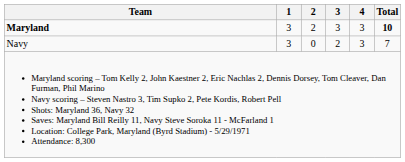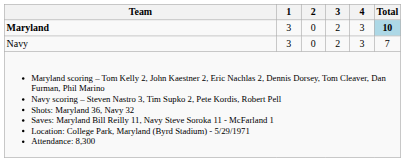 <table class="wikitable" style="text-align:center; max-width:40em">
 <tr>
 <th>Team</th>
 <th style="width:2em">1</th>
 <th style="width:2em">2</th>
 <th style="width:2em">3</th>
 <th style="width:2em">4</th>
 <th style="width:2em">Total</th>
 </tr>
 <tr>
 <td style="text-align:left"><strong>Maryland</strong></td>
 <td>3</td>
+<td>0</td>
 <td>2</td>
 <td>3</td>
-<td>3</td>
-<td><strong>10</strong></td>
+<td style="background: lightblue;"><strong>10</strong></td>
 </tr>
 <tr>
 <td style="text-align:left">Navy</td>
 <td>3</td>
 <td>0</td>
 <td>2</td>
 <td>3</td>
 <td>7</td>
 </tr>
 <tr>
 <td colspan=6 style="text-align:left; font-size:88%;"><br><ul><li>Maryland scoring – Tom Kelly 2, John Kaestner 2, Eric Nachlas 2, Dennis Dorsey, Tom Cleaver, Dan Furman, Phil Marino</li><li>Navy scoring – Steven Nastro 3, Tim Supko 2, Pete Kordis, Robert Pell</li><li>Shots: Maryland 36, Navy 32</li><li>Saves: Maryland Bill Reilly 11, Navy Steve Soroka 11 - McFarland 1</li><li>Location: College Park, Maryland (Byrd Stadium) - 5/29/1971</li><li>Attendance: 8,300</li></ul></td>
 </tr>
 </table>
